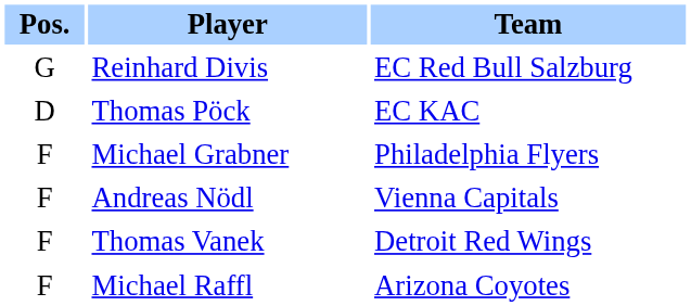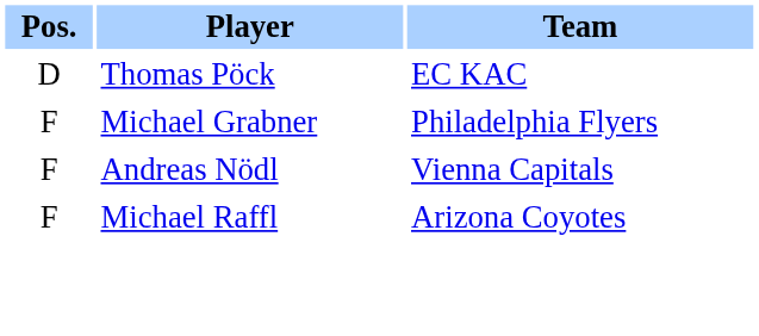 <table border="0" cellspacing="2" cellpadding="2">
 <tr bgcolor=AAD0FF>
 <th width=40>Pos.</th>
 <th width=150>Player</th>
 <th width=170>Team</th>
-</tr>
-<tr>
-<td style="text-align:center;">G</td>
-<td><a href='#'>Reinhard Divis</a></td>
-<td> <a href='#'>EC Red Bull Salzburg</a></td>
 </tr>
 <tr>
 <td style="text-align:center;">D</td>
 <td><a href='#'>Thomas Pöck</a></td>
 <td> <a href='#'>EC KAC</a></td>
 </tr>
 <tr>
 <td style="text-align:center;">F</td>
 <td><a href='#'>Michael Grabner</a></td>
 <td> <a href='#'>Philadelphia Flyers</a></td>
 </tr>
 <tr>
 <td style="text-align:center;">F</td>
 <td><a href='#'>Andreas Nödl</a></td>
 <td> <a href='#'>Vienna Capitals</a></td>
 </tr>
 <tr>
 <td style="text-align:center;">F</td>
-<td><a href='#'>Thomas Vanek</a></td>
-<td> <a href='#'>Detroit Red Wings</a></td>
-</tr>
-<tr>
-<td style="text-align:center;">F</td>
 <td><a href='#'>Michael Raffl</a></td>
 <td> <a href='#'>Arizona Coyotes</a></td>
 </tr>
 </table>
